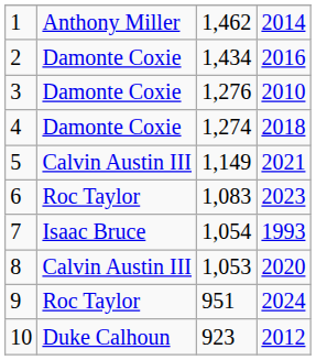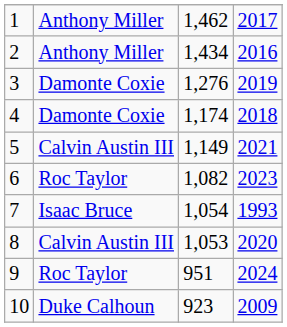 <table class="wikitable">
 <tr>
 </tr>
 <tr>
 <td>1</td>
 <td><a href='#'>Anthony Miller</a></td>
 <td>1,462</td>
-<td><a href='#'>2014</a></td>
+<td><a href='#'>2017</a></td>
 </tr>
 <tr>
 <td>2</td>
-<td><a href='#'>Damonte Coxie</a></td>
+<td><a href='#'>Anthony Miller</a></td>
 <td>1,434</td>
 <td><a href='#'>2016</a></td>
 </tr>
 <tr>
 <td>3</td>
 <td><a href='#'>Damonte Coxie</a></td>
 <td>1,276</td>
-<td><a href='#'>2010</a></td>
+<td><a href='#'>2019</a></td>
 </tr>
 <tr>
 <td>4</td>
 <td><a href='#'>Damonte Coxie</a></td>
-<td>1,274</td>
+<td>1,174</td>
 <td><a href='#'>2018</a></td>
 </tr>
 <tr>
 <td>5</td>
 <td><a href='#'>Calvin Austin III</a></td>
 <td>1,149</td>
 <td><a href='#'>2021</a></td>
 </tr>
 <tr>
 <td>6</td>
 <td><a href='#'>Roc Taylor</a></td>
-<td>1,083</td>
+<td>1,082</td>
 <td><a href='#'>2023</a></td>
 </tr>
 <tr>
 <td>7</td>
 <td><a href='#'>Isaac Bruce</a></td>
 <td>1,054</td>
 <td><a href='#'>1993</a></td>
 </tr>
 <tr>
 <td>8</td>
 <td><a href='#'>Calvin Austin III</a></td>
 <td>1,053</td>
 <td><a href='#'>2020</a></td>
 </tr>
 <tr>
 <td>9</td>
 <td><a href='#'>Roc Taylor</a></td>
 <td>951</td>
 <td><a href='#'>2024</a></td>
 </tr>
 <tr>
 <td>10</td>
 <td><a href='#'>Duke Calhoun</a></td>
 <td>923</td>
-<td><a href='#'>2012</a></td>
+<td><a href='#'>2009</a></td>
 </tr>
 </table>
